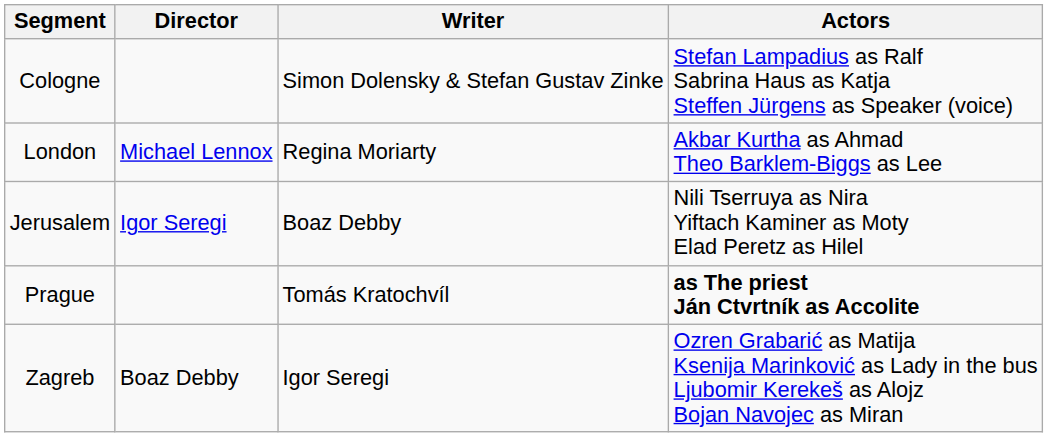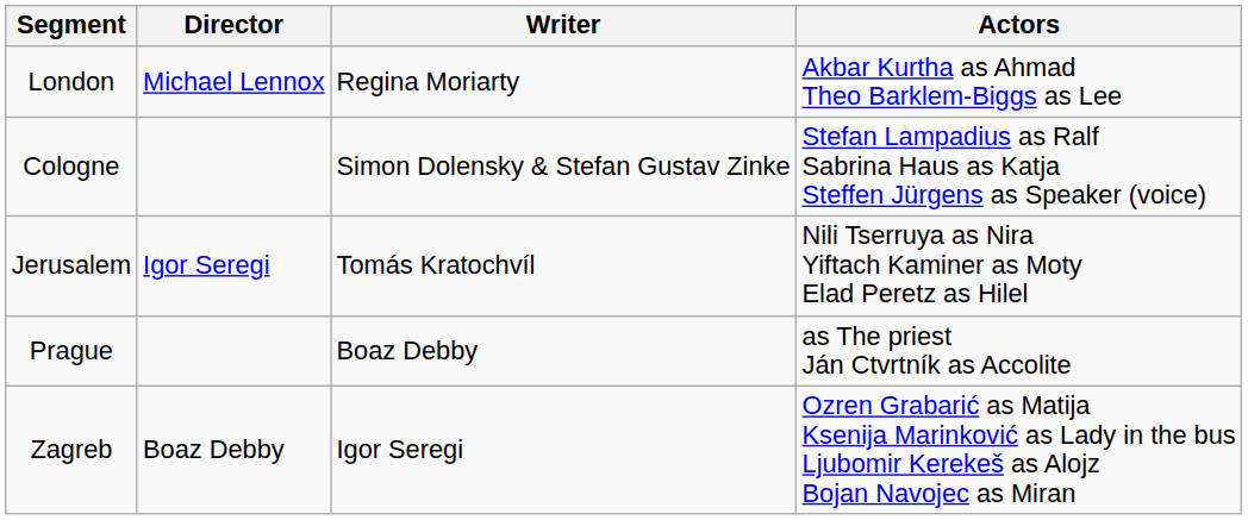 <table class="wikitable">
 <tr>
 <th>Segment</th>
 <th>Director</th>
 <th>Writer</th>
 <th>Actors</th>
 </tr>
 <tr>
+<td align="center">London</td>
+<td><a href='#'>Michael Lennox</a></td>
+<td>Regina Moriarty</td>
+<td><a href='#'>Akbar Kurtha</a> as Ahmad<br><a href='#'>Theo Barklem-Biggs</a> as Lee</td>
+</tr>
+<tr>
 <td align="center">Cologne</td>
 <td></td>
 <td>Simon Dolensky & Stefan Gustav Zinke</td>
 <td><a href='#'>Stefan Lampadius</a> as Ralf<br>Sabrina Haus as Katja<br><a href='#'>Steffen Jürgens</a> as Speaker (voice)</td>
 </tr>
 <tr>
-<td align="center">London</td>
-<td><a href='#'>Michael Lennox</a></td>
-<td>Regina Moriarty</td>
-<td><a href='#'>Akbar Kurtha</a> as Ahmad<br><a href='#'>Theo Barklem-Biggs</a> as Lee</td>
-</tr>
-<tr>
 <td align="center">Jerusalem</td>
 <td><a href='#'>Igor Seregi</a></td>
-<td>Boaz Debby</td>
+<td>Tomás Kratochvíl</td>
 <td>Nili Tserruya as Nira<br>Yiftach Kaminer as Moty<br>Elad Peretz as Hilel</td>
 </tr>
 <tr>
 <td align="center">Prague</td>
 <td></td>
-<td>Tomás Kratochvíl</td>
-<td><strong> as The priest<br>Ján Ctvrtník as Accolite</strong></td>
+<td>Boaz Debby</td>
+<td> as The priest<br>Ján Ctvrtník as Accolite</td>
 </tr>
 <tr>
 <td align="center">Zagreb</td>
 <td>Boaz Debby</td>
 <td>Igor Seregi</td>
 <td><a href='#'>Ozren Grabarić</a> as Matija<br><a href='#'>Ksenija Marinković</a> as Lady in the bus<br><a href='#'>Ljubomir Kerekeš</a> as Alojz<br><a href='#'>Bojan Navojec</a> as Miran</td>
 </tr>
 </table>
